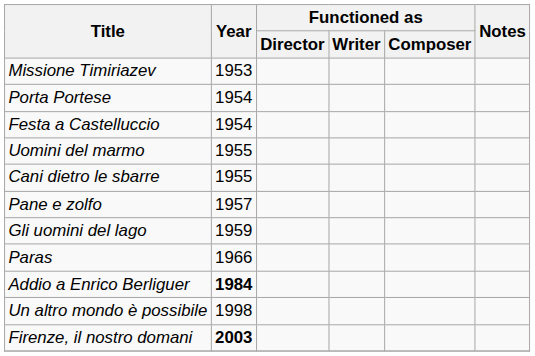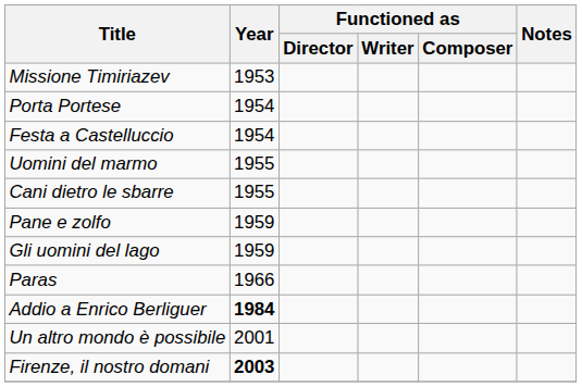 <table class="wikitable">
 <tr>
 <th rowspan="2">Title</th>
 <th rowspan="2">Year</th>
 <th colspan="3">Functioned as</th>
 <th rowspan="2">Notes</th>
 </tr>
 <tr>
 <th>Director</th>
 <th>Writer</th>
 <th>Composer</th>
 </tr>
 <tr>
 <td><em>Missione Timiriazev</em></td>
 <td>1953</td>
 <td></td>
 <td></td>
 <td></td>
 <td></td>
 </tr>
 <tr>
 <td><em>Porta Portese</em></td>
 <td>1954</td>
 <td></td>
 <td></td>
 <td></td>
 <td></td>
 </tr>
 <tr>
 <td><em>Festa a Castelluccio</em></td>
 <td>1954</td>
 <td></td>
 <td></td>
 <td></td>
 <td></td>
 </tr>
 <tr>
 <td><em>Uomini del marmo</em></td>
 <td>1955</td>
 <td></td>
 <td></td>
 <td></td>
 <td></td>
 </tr>
 <tr>
 <td><em>Cani dietro le sbarre</em></td>
 <td>1955</td>
 <td></td>
 <td></td>
 <td></td>
 <td></td>
 </tr>
 <tr>
 <td><em>Pane e zolfo</em></td>
-<td>1957</td>
+<td>1959</td>
 <td></td>
 <td></td>
 <td></td>
 <td></td>
 </tr>
 <tr>
 <td><em>Gli uomini del lago</em></td>
 <td>1959</td>
 <td></td>
 <td></td>
 <td></td>
 <td></td>
 </tr>
 <tr>
 <td><em>Paras</em></td>
 <td>1966</td>
 <td></td>
 <td></td>
 <td></td>
 <td></td>
 </tr>
 <tr>
 <td><em>Addio a Enrico Berliguer</em></td>
 <td><strong>1984</strong></td>
 <td></td>
 <td></td>
 <td></td>
 <td></td>
 </tr>
 <tr>
 <td><em>Un altro mondo è possibile</em></td>
-<td>1998</td>
+<td>2001</td>
 <td></td>
 <td></td>
 <td></td>
 <td></td>
 </tr>
 <tr>
 <td><em>Firenze, il nostro domani</em></td>
 <td><strong>2003</strong></td>
 <td></td>
 <td></td>
 <td></td>
 <td></td>
 </tr>
 <tr>
 </tr>
 </table>
